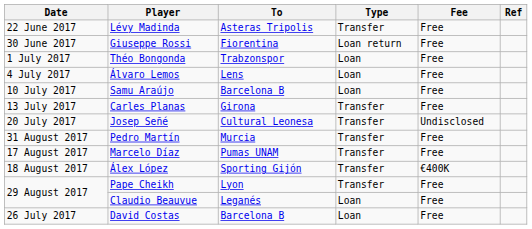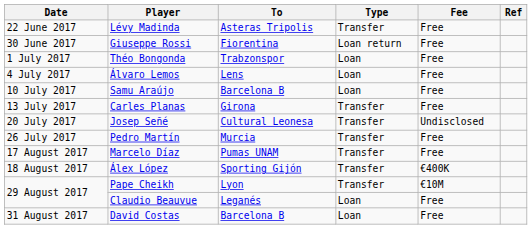 <table class="wikitable" style="width:80%;">
 <tr>
 <th>Date</th>
 <th>Player</th>
 <th>To</th>
 <th>Type</th>
 <th>Fee</th>
 <th>Ref</th>
 </tr>
 <tr>
 <td>22 June 2017</td>
 <td> <a href='#'>Lévy Madinda</a></td>
 <td> <a href='#'>Asteras Tripolis</a></td>
 <td>Transfer</td>
 <td>Free</td>
 <td></td>
 </tr>
 <tr>
 <td>30 June 2017</td>
 <td> <a href='#'>Giuseppe Rossi</a></td>
 <td> <a href='#'>Fiorentina</a></td>
 <td>Loan return</td>
 <td>Free</td>
 <td></td>
 </tr>
 <tr>
 <td>1 July 2017</td>
 <td> <a href='#'>Théo Bongonda</a></td>
 <td> <a href='#'>Trabzonspor</a></td>
 <td>Loan</td>
 <td>Free</td>
 <td></td>
 </tr>
 <tr>
 <td>4 July 2017</td>
 <td> <a href='#'>Álvaro Lemos</a></td>
 <td> <a href='#'>Lens</a></td>
 <td>Loan</td>
 <td>Free</td>
 <td></td>
 </tr>
 <tr>
 <td>10 July 2017</td>
 <td> <a href='#'>Samu Araújo</a></td>
 <td> <a href='#'>Barcelona B</a></td>
 <td>Loan</td>
 <td>Free</td>
 <td></td>
 </tr>
 <tr>
 <td>13 July 2017</td>
 <td> <a href='#'>Carles Planas</a></td>
 <td><a href='#'>Girona</a></td>
 <td>Transfer</td>
 <td>Free</td>
 <td></td>
 </tr>
 <tr>
 <td>20 July 2017</td>
 <td> <a href='#'>Josep Señé</a></td>
 <td> <a href='#'>Cultural Leonesa</a></td>
 <td>Transfer</td>
 <td>Undisclosed</td>
 <td></td>
 </tr>
 <tr>
-<td>31 August 2017</td>
+<td>26 July 2017</td>
 <td> <a href='#'>Pedro Martín</a></td>
 <td> <a href='#'>Murcia</a></td>
 <td>Transfer</td>
 <td>Free</td>
 <td></td>
 </tr>
 <tr>
 <td>17 August 2017</td>
 <td> <a href='#'>Marcelo Díaz</a></td>
 <td> <a href='#'>Pumas UNAM</a></td>
 <td>Transfer</td>
 <td>Free</td>
 <td></td>
 </tr>
 <tr>
 <td>18 August 2017</td>
 <td> <a href='#'>Álex López</a></td>
 <td><a href='#'>Sporting Gijón</a></td>
 <td>Transfer</td>
 <td>€400K</td>
 <td></td>
 </tr>
 <tr>
 <td rowspan="2">29 August 2017</td>
 <td> <a href='#'>Pape Cheikh</a></td>
 <td> <a href='#'>Lyon</a></td>
 <td>Transfer</td>
-<td>Free</td>
+<td>€10M</td>
 <td></td>
 </tr>
 <tr>
 <td> <a href='#'>Claudio Beauvue</a></td>
 <td><a href='#'>Leganés</a></td>
 <td>Loan</td>
 <td>Free</td>
 <td></td>
 </tr>
 <tr>
-<td>26 July 2017</td>
+<td>31 August 2017</td>
 <td> <a href='#'>David Costas</a></td>
 <td> <a href='#'>Barcelona B</a></td>
 <td>Loan</td>
 <td>Free</td>
 <td></td>
 </tr>
 </table>
